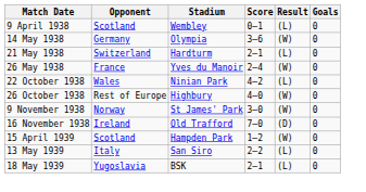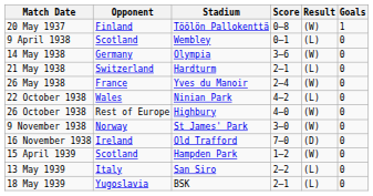 <table class="wikitable" border="1">
 <tr>
 <th>Match Date</th>
 <th>Opponent</th>
 <th>Stadium</th>
 <th>Score</th>
 <th>Result</th>
 <th>Goals</th>
+</tr>
+<tr>
+<td>20 May 1937</td>
+<td><a href='#'>Finland</a></td>
+<td><a href='#'>Töölön Pallokenttä</a></td>
+<td>0–8</td>
+<td>(W)</td>
+<td>1</td>
 </tr>
 <tr>
 <td>9 April 1938</td>
 <td><a href='#'>Scotland</a></td>
 <td><a href='#'>Wembley</a></td>
 <td>0–1</td>
 <td>(L)</td>
 <td>0</td>
 </tr>
 <tr>
 <td>14 May 1938</td>
 <td><a href='#'>Germany</a></td>
 <td><a href='#'>Olympia</a></td>
 <td>3–6</td>
 <td>(W)</td>
 <td>0</td>
 </tr>
 <tr>
 <td>21 May 1938</td>
 <td><a href='#'>Switzerland</a></td>
 <td><a href='#'>Hardturm</a></td>
 <td>2–1</td>
 <td>(L)</td>
 <td>0</td>
 </tr>
 <tr>
 <td>26 May 1938</td>
 <td><a href='#'>France</a></td>
 <td><a href='#'>Yves du Manoir</a></td>
 <td>2–4</td>
 <td>(W)</td>
 <td>0</td>
 </tr>
 <tr>
 <td>22 October 1938</td>
 <td><a href='#'>Wales</a></td>
 <td><a href='#'>Ninian Park</a></td>
 <td>4–2</td>
 <td>(L)</td>
 <td>0</td>
 </tr>
 <tr>
 <td>26 October 1938</td>
 <td>Rest of Europe</td>
 <td><a href='#'>Highbury</a></td>
 <td>4–0</td>
 <td>(W)</td>
 <td>0</td>
 </tr>
 <tr>
 <td>9 November 1938</td>
 <td><a href='#'>Norway</a></td>
 <td><a href='#'>St James' Park</a></td>
 <td>3–0</td>
 <td>(W)</td>
 <td>0</td>
 </tr>
 <tr>
 <td>16 November 1938</td>
 <td><a href='#'>Ireland</a></td>
 <td><a href='#'>Old Trafford</a></td>
 <td>7–0</td>
 <td>(D)</td>
 <td>0</td>
 </tr>
 <tr>
 <td>15 April 1939</td>
 <td><a href='#'>Scotland</a></td>
 <td><a href='#'>Hampden Park</a></td>
 <td>1–2</td>
 <td>(W)</td>
 <td>0</td>
 </tr>
 <tr>
 <td>13 May 1939</td>
 <td><a href='#'>Italy</a></td>
 <td><a href='#'>San Siro</a></td>
 <td>2–2</td>
 <td>(L)</td>
 <td>0</td>
 </tr>
 <tr>
 <td>18 May 1939</td>
 <td><a href='#'>Yugoslavia</a></td>
 <td>BSK</td>
 <td>2–1</td>
 <td>(L)</td>
 <td>0</td>
 </tr>
 </table>
